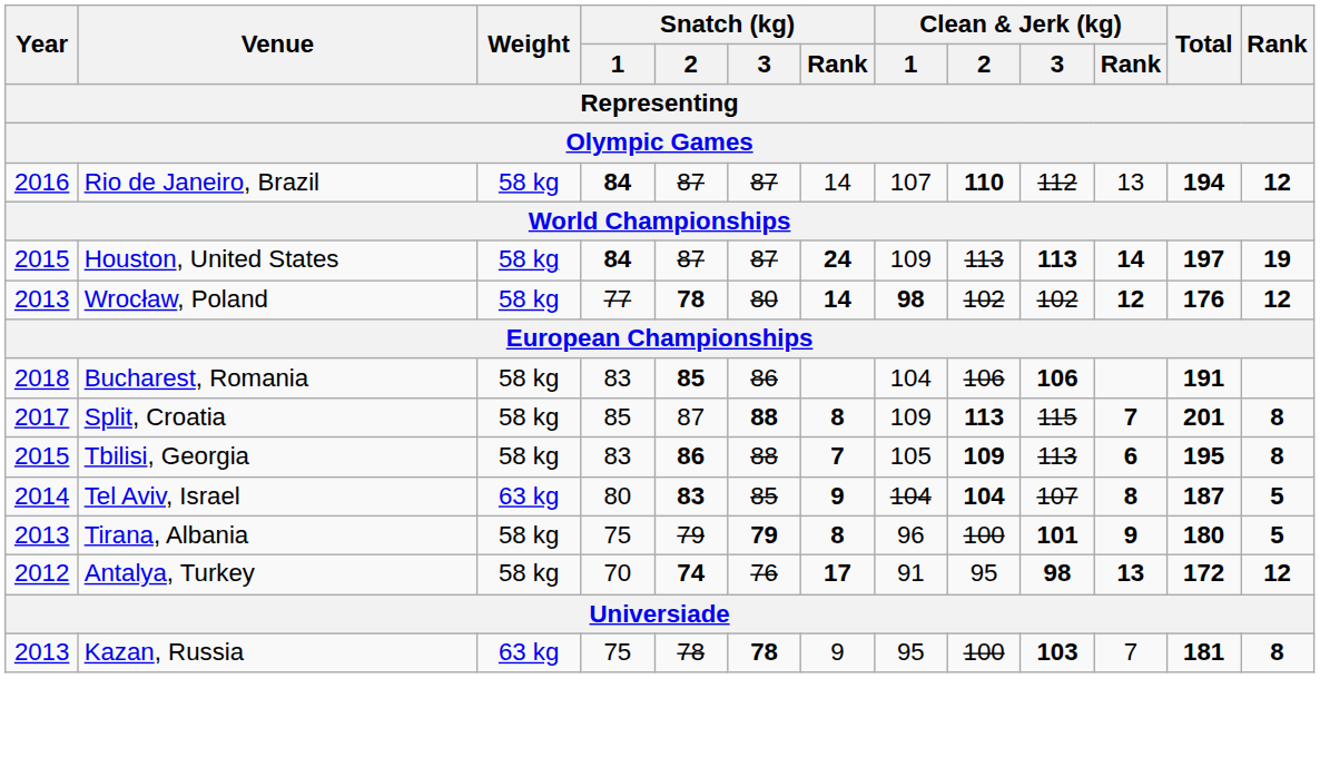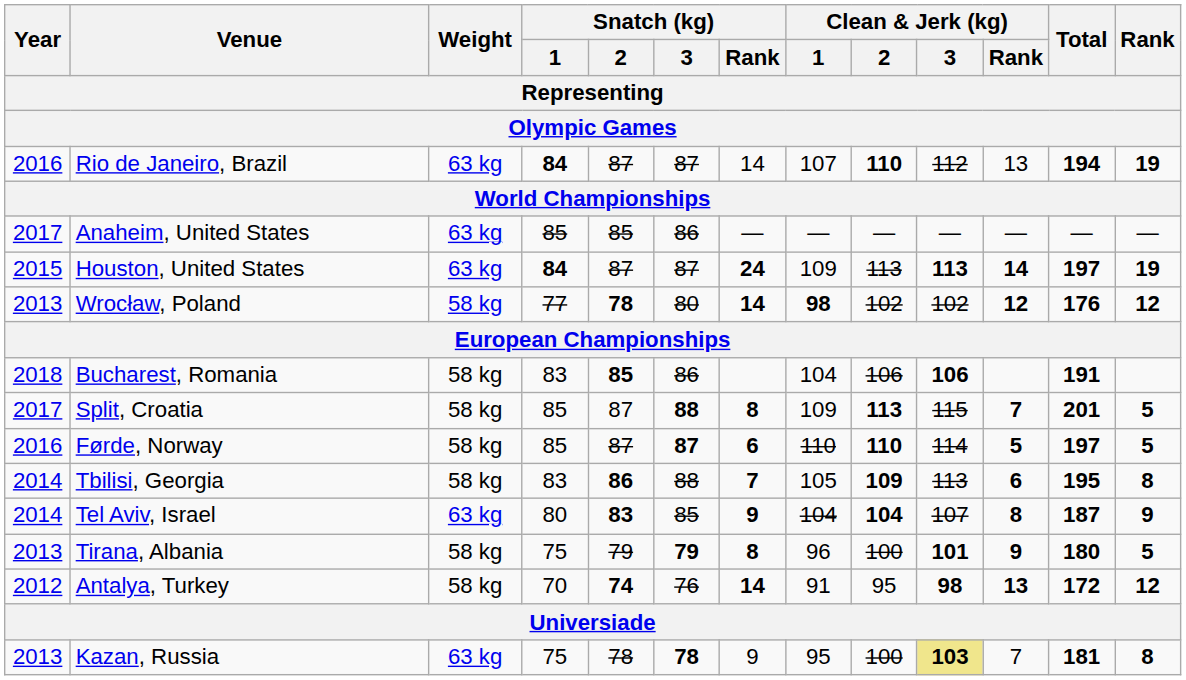 <table class = "wikitable" style="text-align:center;">
 <tr>
 <th rowspan=2 width=40>Year</th>
 <th rowspan=2 width=250>Venue</th>
 <th rowspan=2 width=60>Weight</th>
 <th colspan=4>Snatch (kg)</th>
 <th colspan=4>Clean & Jerk (kg)</th>
 <th rowspan=2 width=40>Total</th>
 <th rowspan=2 width=40>Rank</th>
 </tr>
 <tr>
 <th width=40>1</th>
 <th width=40>2</th>
 <th width=40>3</th>
 <th width=40>Rank</th>
 <th width=40>1</th>
 <th width=40>2</th>
 <th width=40>3</th>
 <th width=40>Rank</th>
 </tr>
 <tr>
 <th colspan=13>Representing </th>
 </tr>
 <tr>
 <th colspan=13><a href='#'>Olympic Games</a></th>
 </tr>
 <tr>
 <td><a href='#'>2016</a></td>
 <td align=left> <a href='#'>Rio de Janeiro</a>, Brazil</td>
-<td><a href='#'>58 kg</a></td>
+<td><a href='#'>63 kg</a></td>
 <td><strong>84</strong></td>
 <td><s>87</s></td>
 <td><s>87</s></td>
 <td>14</td>
 <td>107</td>
 <td><strong>110</strong></td>
 <td><s>112</s></td>
 <td>13</td>
 <td><strong>194</strong></td>
-<td><strong>12</strong></td>
+<td><strong>19</strong></td>
 </tr>
 <tr>
 <th colspan=13><a href='#'>World Championships</a></th>
 </tr>
 <tr>
+<td><a href='#'>2017</a></td>
+<td align=left> <a href='#'>Anaheim</a>, United States</td>
+<td><a href='#'>63 kg</a></td>
+<td><s>85</s></td>
+<td><s>85</s></td>
+<td><s>86</s></td>
+<td>—</td>
+<td>—</td>
+<td>—</td>
+<td>—</td>
+<td>—</td>
+<td>—</td>
+<td>—</td>
+</tr>
+<tr>
 <td><a href='#'>2015</a></td>
 <td align=left> <a href='#'>Houston</a>, United States</td>
-<td><a href='#'>58 kg</a></td>
+<td><a href='#'>63 kg</a></td>
 <td><strong>84</strong></td>
 <td><s>87</s></td>
 <td><s>87</s></td>
 <td><strong>24</strong></td>
 <td>109</td>
 <td><s>113</s></td>
 <td><strong>113</strong></td>
 <td><strong>14</strong></td>
 <td><strong>197</strong></td>
 <td><strong>19</strong></td>
 </tr>
 <tr>
 <td><a href='#'>2013</a></td>
 <td align=left> <a href='#'>Wrocław</a>, Poland</td>
 <td><a href='#'>58 kg</a></td>
 <td><s>77</s></td>
 <td><strong>78</strong></td>
 <td><s>80</s></td>
 <td><strong>14</strong></td>
 <td><strong>98</strong></td>
 <td><s>102</s></td>
 <td><s>102</s></td>
 <td><strong>12</strong></td>
 <td><strong>176</strong></td>
 <td><strong>12</strong></td>
 </tr>
 <tr>
 <th colspan=13><a href='#'>European Championships</a></th>
 </tr>
 <tr>
 <td><a href='#'>2018</a></td>
 <td align=left> <a href='#'>Bucharest</a>, Romania</td>
 <td>58 kg</td>
 <td>83</td>
 <td><strong>85</strong></td>
 <td><s>86</s></td>
 <td><strong></strong></td>
 <td>104</td>
 <td><s>106</s></td>
 <td><strong>106</strong></td>
 <td><strong></strong></td>
 <td><strong>191</strong></td>
 <td><strong></strong></td>
 </tr>
 <tr>
 <td><a href='#'>2017</a></td>
 <td align=left> <a href='#'>Split</a>, Croatia</td>
 <td>58 kg</td>
 <td>85</td>
 <td>87</td>
 <td><strong>88</strong></td>
 <td><strong>8</strong></td>
 <td>109</td>
 <td><strong>113</strong></td>
 <td><s>115</s></td>
 <td><strong>7</strong></td>
 <td><strong>201</strong></td>
-<td><strong>8</strong></td>
+<td><strong>5</strong></td>
 </tr>
 <tr>
-<td><a href='#'>2015</a></td>
+<td><a href='#'>2016</a></td>
+<td align=left> <a href='#'>Førde</a>, Norway</td>
+<td>58 kg</td>
+<td>85</td>
+<td><s>87</s></td>
+<td><strong>87</strong></td>
+<td><strong>6</strong></td>
+<td><s>110</s></td>
+<td><strong>110</strong></td>
+<td><s>114</s></td>
+<td><strong>5</strong></td>
+<td><strong>197</strong></td>
+<td><strong>5</strong></td>
+</tr>
+<tr>
+<td><a href='#'>2014</a></td>
 <td align=left> <a href='#'>Tbilisi</a>, Georgia</td>
 <td>58 kg</td>
 <td>83</td>
 <td><strong>86</strong></td>
 <td><s>88</s></td>
 <td><strong>7</strong></td>
 <td>105</td>
 <td><strong>109</strong></td>
 <td><s>113</s></td>
 <td><strong>6</strong></td>
 <td><strong>195</strong></td>
 <td><strong>8</strong></td>
 </tr>
 <tr>
 <td><a href='#'>2014</a></td>
 <td align=left> <a href='#'>Tel Aviv</a>, Israel</td>
 <td><a href='#'>63 kg</a></td>
 <td>80</td>
 <td><strong>83</strong></td>
 <td><s>85</s></td>
 <td><strong>9</strong></td>
 <td><s>104</s></td>
 <td><strong>104</strong></td>
 <td><s>107</s></td>
 <td><strong>8</strong></td>
 <td><strong>187</strong></td>
-<td><strong>5</strong></td>
+<td><strong>9</strong></td>
 </tr>
 <tr>
 <td><a href='#'>2013</a></td>
 <td align=left> <a href='#'>Tirana</a>, Albania</td>
 <td>58 kg</td>
 <td>75</td>
 <td><s>79</s></td>
 <td><strong>79</strong></td>
 <td><strong>8</strong></td>
 <td>96</td>
 <td><s>100</s></td>
 <td><strong>101</strong></td>
 <td><strong>9</strong></td>
 <td><strong>180</strong></td>
 <td><strong>5</strong></td>
 </tr>
 <tr>
 <td><a href='#'>2012</a></td>
 <td align=left> <a href='#'>Antalya</a>, Turkey</td>
 <td>58 kg</td>
 <td>70</td>
 <td><strong>74</strong></td>
 <td><s>76</s></td>
-<td><strong>17</strong></td>
+<td><strong>14</strong></td>
 <td>91</td>
 <td>95</td>
 <td><strong>98</strong></td>
 <td><strong>13</strong></td>
 <td><strong>172</strong></td>
 <td><strong>12</strong></td>
 </tr>
 <tr>
 <th colspan=13><a href='#'>Universiade</a></th>
 </tr>
 <tr>
 <td><a href='#'>2013</a></td>
 <td align=left> <a href='#'>Kazan</a>, Russia</td>
 <td><a href='#'>63 kg</a></td>
 <td>75</td>
 <td><s>78</s></td>
 <td><strong>78</strong></td>
 <td>9</td>
 <td>95</td>
 <td><s>100</s></td>
-<td><strong>103</strong></td>
+<td style="background: khaki;"><strong>103</strong></td>
 <td>7</td>
 <td><strong>181</strong></td>
 <td><strong>8</strong></td>
 </tr>
 </table>
